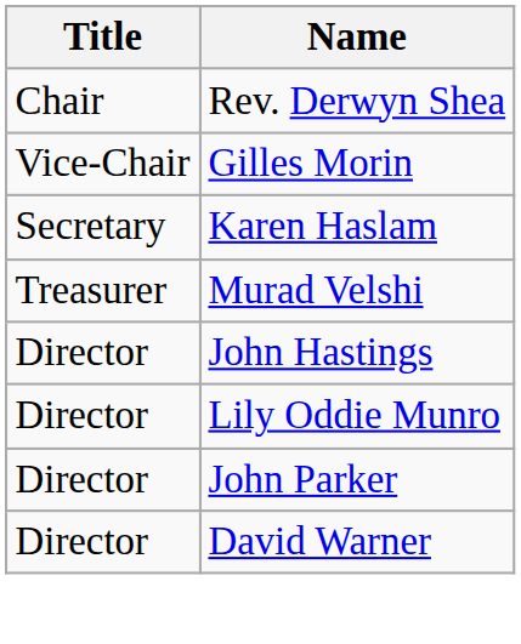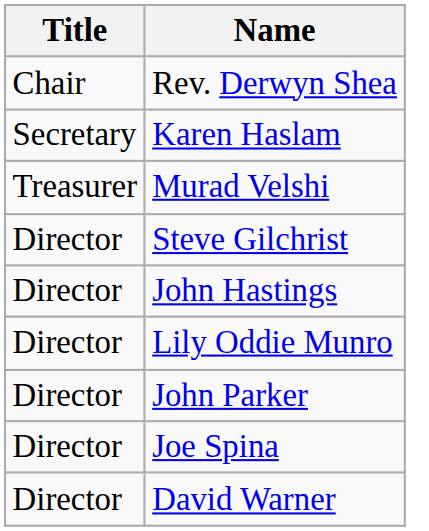 <table class="wikitable">
 <tr>
 <th>Title</th>
 <th>Name</th>
 </tr>
 <tr>
 <td>Chair</td>
 <td>Rev. <a href='#'>Derwyn Shea</a></td>
 </tr>
 <tr>
-<td>Vice-Chair</td>
-<td><a href='#'>Gilles Morin</a></td>
-</tr>
-<tr>
 <td>Secretary</td>
 <td><a href='#'>Karen Haslam</a></td>
 </tr>
 <tr>
 <td>Treasurer</td>
 <td><a href='#'>Murad Velshi</a></td>
+</tr>
+<tr>
+<td>Director</td>
+<td><a href='#'>Steve Gilchrist</a></td>
 </tr>
 <tr>
 <td>Director</td>
 <td><a href='#'>John Hastings</a></td>
 </tr>
 <tr>
 <td>Director</td>
 <td><a href='#'>Lily Oddie Munro</a></td>
 </tr>
 <tr>
 <td>Director</td>
 <td><a href='#'>John Parker</a></td>
 </tr>
 <tr>
 <td>Director</td>
+<td><a href='#'>Joe Spina</a></td>
+</tr>
+<tr>
+<td>Director</td>
 <td><a href='#'>David Warner</a></td>
 </tr>
 </table>
